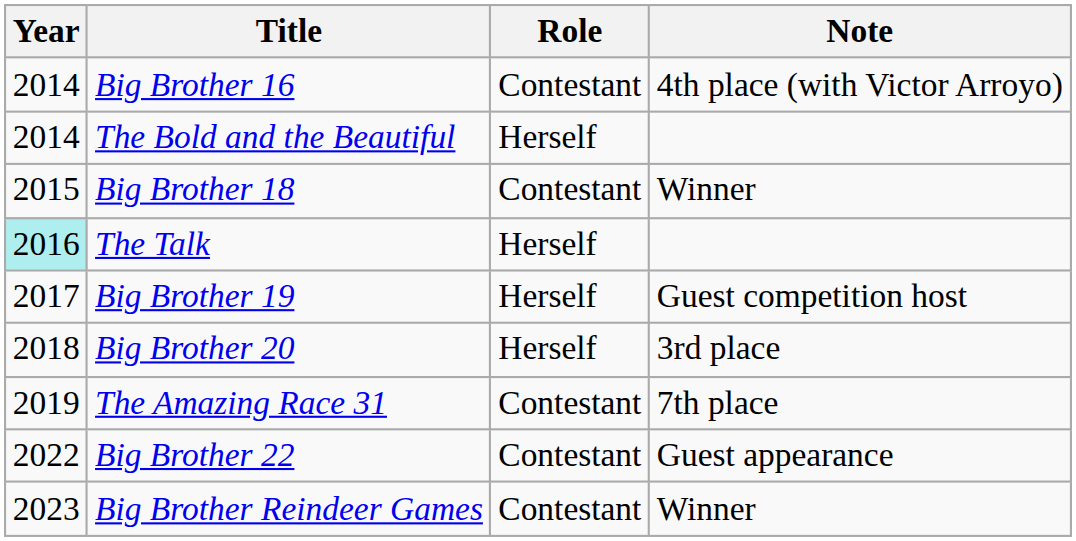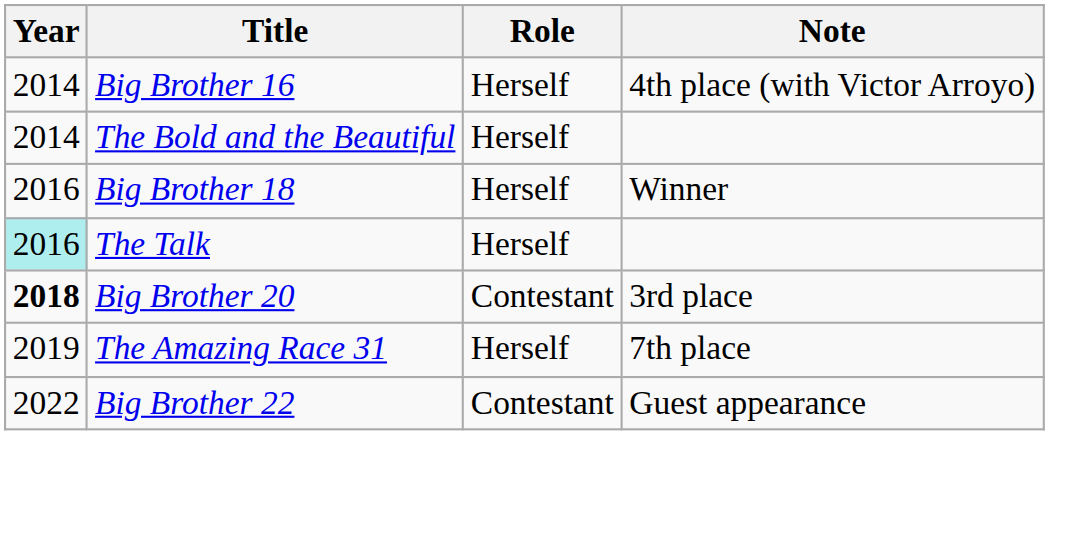 <table - class="wikitable">
 <tr>
 <th>Year</th>
 <th>Title</th>
 <th>Role</th>
 <th>Note</th>
 </tr>
 <tr>
 <td>2014</td>
 <td><em><a href='#'>Big Brother 16</a></em></td>
-<td>Contestant</td>
+<td>Herself</td>
 <td>4th place (with Victor Arroyo)</td>
 </tr>
 <tr>
 <td>2014</td>
 <td><em><a href='#'>The Bold and the Beautiful</a></em></td>
 <td>Herself</td>
 <td></td>
 </tr>
 <tr>
-<td>2015</td>
+<td>2016</td>
 <td><em><a href='#'>Big Brother 18</a></em></td>
-<td>Contestant</td>
+<td>Herself</td>
 <td>Winner</td>
 </tr>
 <tr>
 <td style="background: paleturquoise;">2016</td>
 <td><em><a href='#'>The Talk</a></em></td>
 <td>Herself</td>
 <td></td>
 </tr>
 <tr>
-<td>2017</td>
-<td><em><a href='#'>Big Brother 19</a></em></td>
-<td>Herself</td>
-<td>Guest competition host</td>
-</tr>
-<tr>
-<td>2018</td>
+<td><strong>2018</strong></td>
 <td><em><a href='#'>Big Brother 20</a></em></td>
-<td>Herself</td>
+<td>Contestant</td>
 <td>3rd place</td>
 </tr>
 <tr>
 <td>2019</td>
 <td><em><a href='#'>The Amazing Race 31</a></em></td>
-<td>Contestant</td>
+<td>Herself</td>
 <td>7th place</td>
 </tr>
 <tr>
 <td>2022</td>
 <td><em><a href='#'>Big Brother 22</a></em></td>
 <td>Contestant</td>
 <td>Guest appearance</td>
 </tr>
-<tr>
-<td>2023</td>
-<td><em><a href='#'>Big Brother Reindeer Games</a></em></td>
-<td>Contestant</td>
-<td>Winner</td>
-</tr>
 </table>
